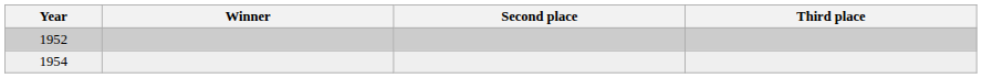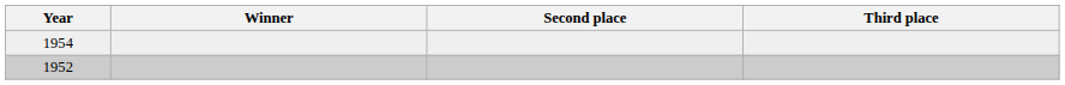 <table class="wikitable" style="font-size:90%; width: 80%; text-align: center;">
 <tr>
 <th width=6%>Year</th>
 <th width=18%>Winner</th>
 <th width=18%>Second place</th>
 <th width=18%>Third place</th>
 </tr>
+<tr style="background: #efefef;">
+<td>1954</td>
+<td></td>
+<td></td>
+<td></td>
+</tr>
 <tr style="background:#ccc;">
 <td>1952</td>
 <td></td>
 <td></td>
 <td></td>
 </tr>
-<tr style="background: #efefef;">
-<td>1954</td>
-<td></td>
-<td></td>
-<td></td>
-</tr>
 </table>
